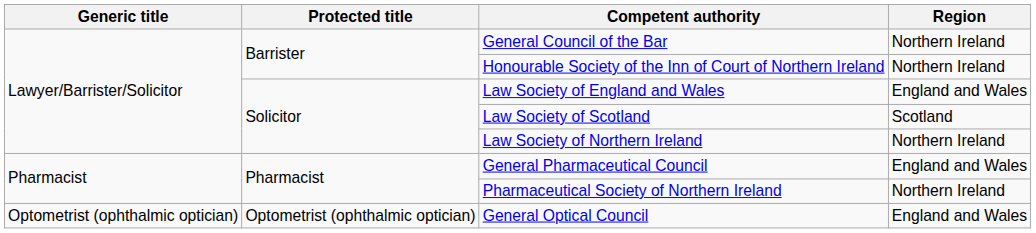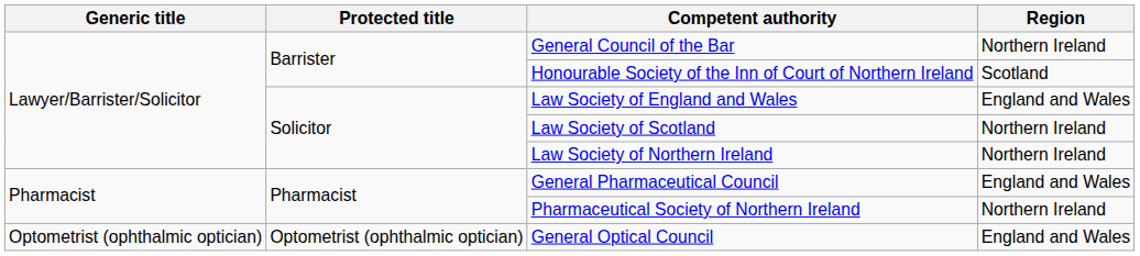 <table class= wikitable>
 <tr>
 <th>Generic title</th>
 <th>Protected title</th>
 <th>Competent authority</th>
 <th>Region</th>
 </tr>
 <tr>
 <td rowspan=5>Lawyer/Barrister/Solicitor</td>
 <td rowspan=2>Barrister</td>
 <td><a href='#'>General Council of the Bar</a></td>
 <td>Northern Ireland</td>
 </tr>
 <tr>
 <td><a href='#'>Honourable Society of the Inn of Court of Northern Ireland</a></td>
-<td>Northern Ireland</td>
+<td>Scotland</td>
 </tr>
 <tr>
 <td rowspan=3>Solicitor</td>
 <td><a href='#'>Law Society of England and Wales</a></td>
 <td>England and Wales</td>
 </tr>
 <tr>
 <td><a href='#'>Law Society of Scotland</a></td>
-<td>Scotland</td>
+<td>Northern Ireland</td>
 </tr>
 <tr>
 <td><a href='#'>Law Society of Northern Ireland</a></td>
 <td>Northern Ireland</td>
 </tr>
 <tr>
 <td rowspan=2>Pharmacist</td>
 <td rowspan=2>Pharmacist </td>
 <td><a href='#'>General Pharmaceutical Council</a></td>
 <td>England and Wales</td>
 </tr>
 <tr>
 <td><a href='#'>Pharmaceutical Society of Northern Ireland</a></td>
 <td>Northern Ireland</td>
 </tr>
 <tr>
 <td>Optometrist (ophthalmic optician)</td>
 <td>Optometrist (ophthalmic optician)</td>
 <td><a href='#'>General Optical Council</a></td>
 <td>England and Wales</td>
 </tr>
 </table>
